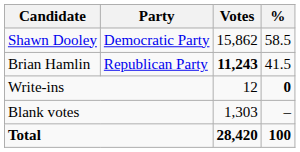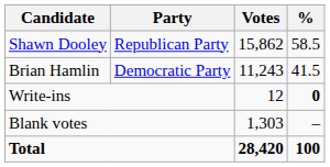 <table class=wikitable style=text-align:right>
 <tr>
 <th>Candidate</th>
 <th>Party</th>
 <th>Votes</th>
 <th>%</th>
 </tr>
 <tr>
 <td align=left><a href='#'>Shawn Dooley</a></td>
-<td align=left><a href='#'>Democratic Party</a></td>
+<td align=left><a href='#'>Republican Party</a></td>
 <td>15,862</td>
 <td>58.5</td>
 </tr>
 <tr>
 <td align=left>Brian Hamlin</td>
-<td align=left><a href='#'>Republican Party</a></td>
-<td><strong>11,243</strong></td>
+<td align=left><a href='#'>Democratic Party</a></td>
+<td>11,243</td>
 <td>41.5</td>
 </tr>
 <tr>
 <td align=left colspan=2>Write-ins</td>
 <td>12</td>
 <td><strong>0</strong></td>
 </tr>
 <tr>
 <td align=left colspan=2>Blank votes</td>
 <td>1,303</td>
 <td>–</td>
 </tr>
 <tr>
 <td align=left colspan=2><strong>Total</strong></td>
 <td><strong>28,420</strong></td>
 <td><strong>100</strong></td>
 </tr>
 </table>
